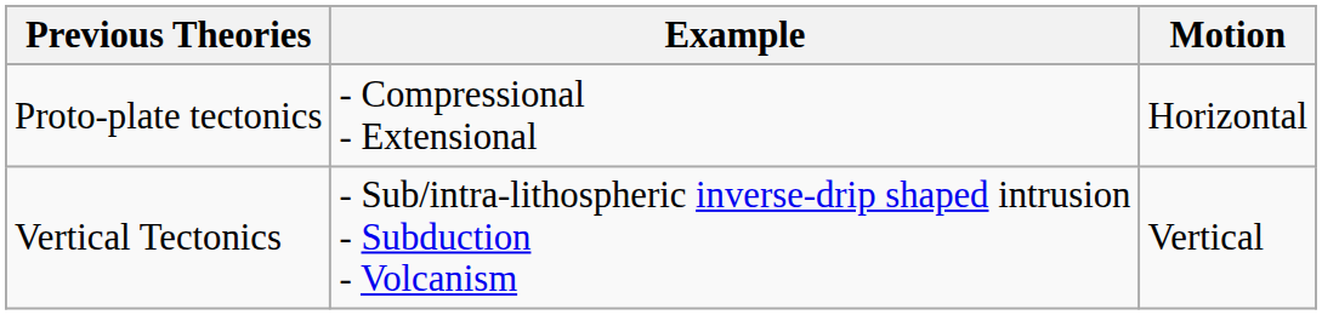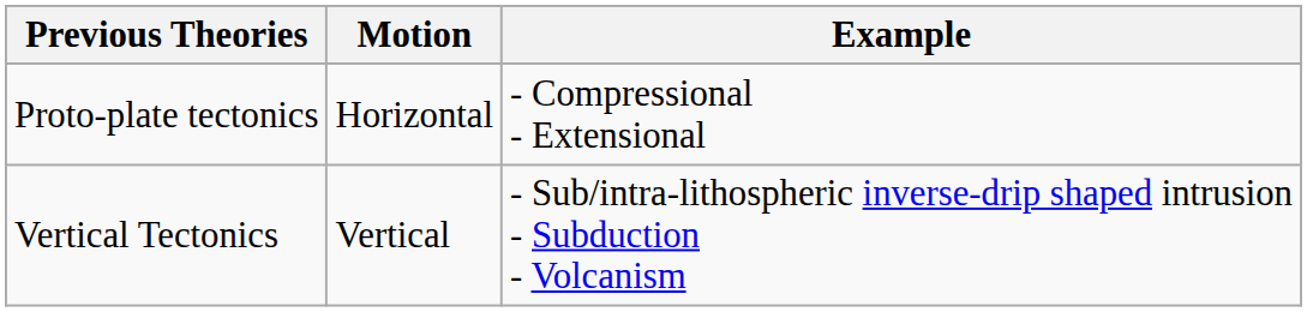 <table class="wikitable">
 <tr>
 <th>Previous Theories</th>
+<th>Motion</th>
 <th>Example</th>
-<th>Motion</th>
 </tr>
 <tr>
 <td>Proto-plate tectonics</td>
+<td>Horizontal</td>
 <td>- Compressional<br>- Extensional</td>
-<td>Horizontal</td>
 </tr>
 <tr>
 <td>Vertical Tectonics</td>
+<td>Vertical</td>
 <td>- Sub/intra-lithospheric <a href='#'>inverse-drip shaped</a> intrusion<br>- <a href='#'>Subduction</a><br>- <a href='#'>Volcanism</a></td>
-<td>Vertical</td>
 </tr>
 </table>
